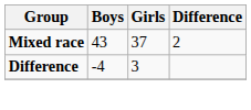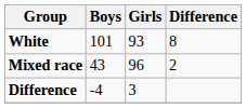 <table class="wikitable">
 <tr>
 <th>Group</th>
 <th>Boys</th>
 <th>Girls</th>
 <th>Difference</th>
 </tr>
 <tr>
+<td><strong>White</strong></td>
+<td>101</td>
+<td>93</td>
+<td>8</td>
+</tr>
+<tr>
 <td><strong>Mixed race</strong></td>
 <td>43</td>
-<td>37</td>
+<td>96</td>
 <td>2</td>
 </tr>
 <tr>
 <td><strong>Difference</strong></td>
 <td>-4</td>
 <td>3</td>
 <td></td>
 </tr>
 <tr>
 </tr>
 </table>
